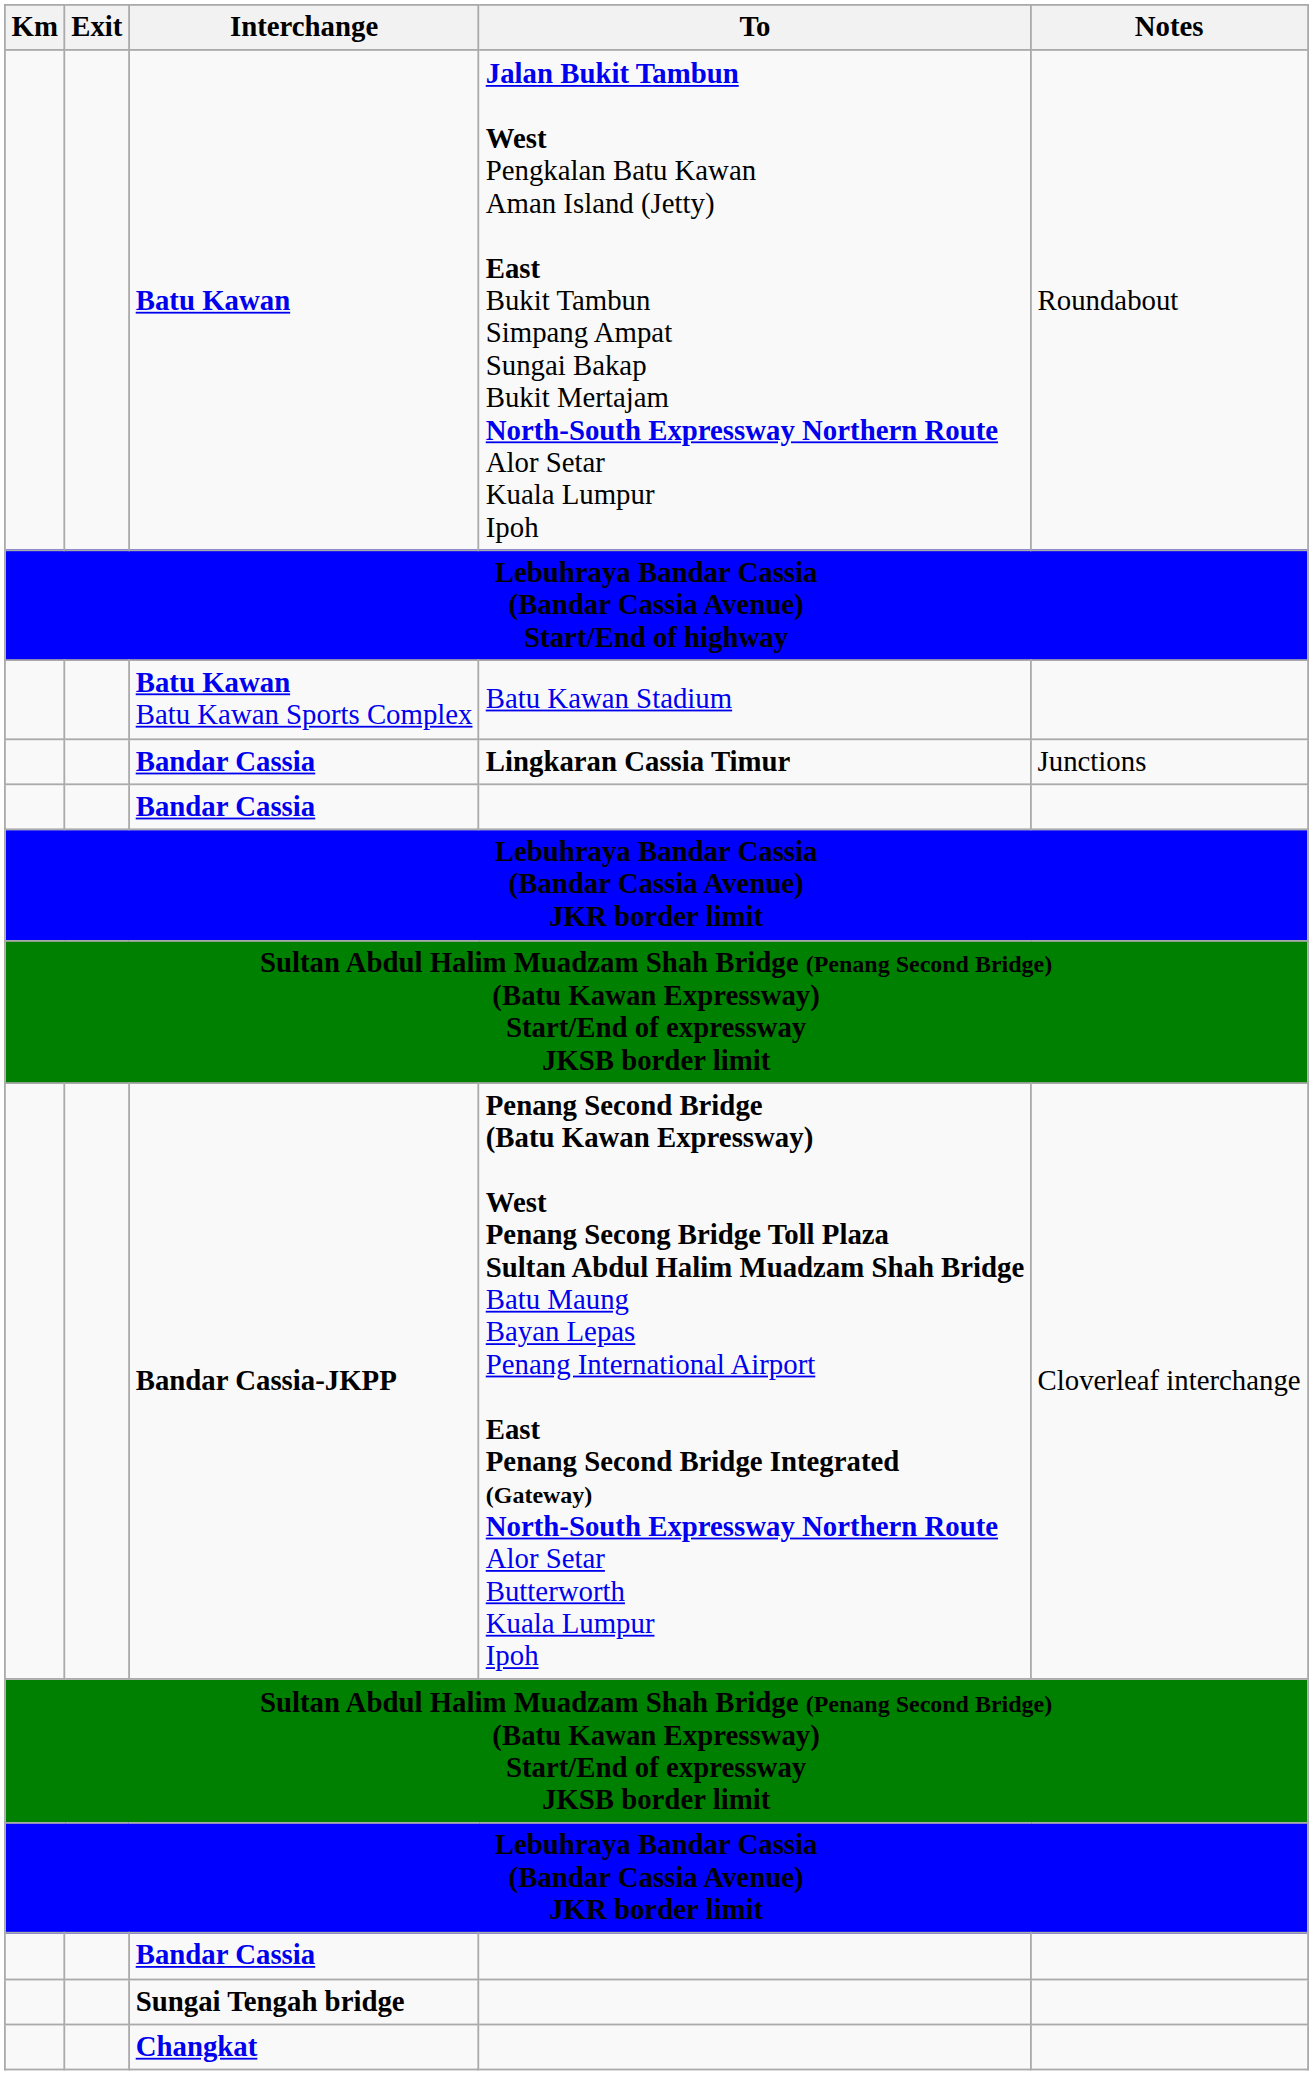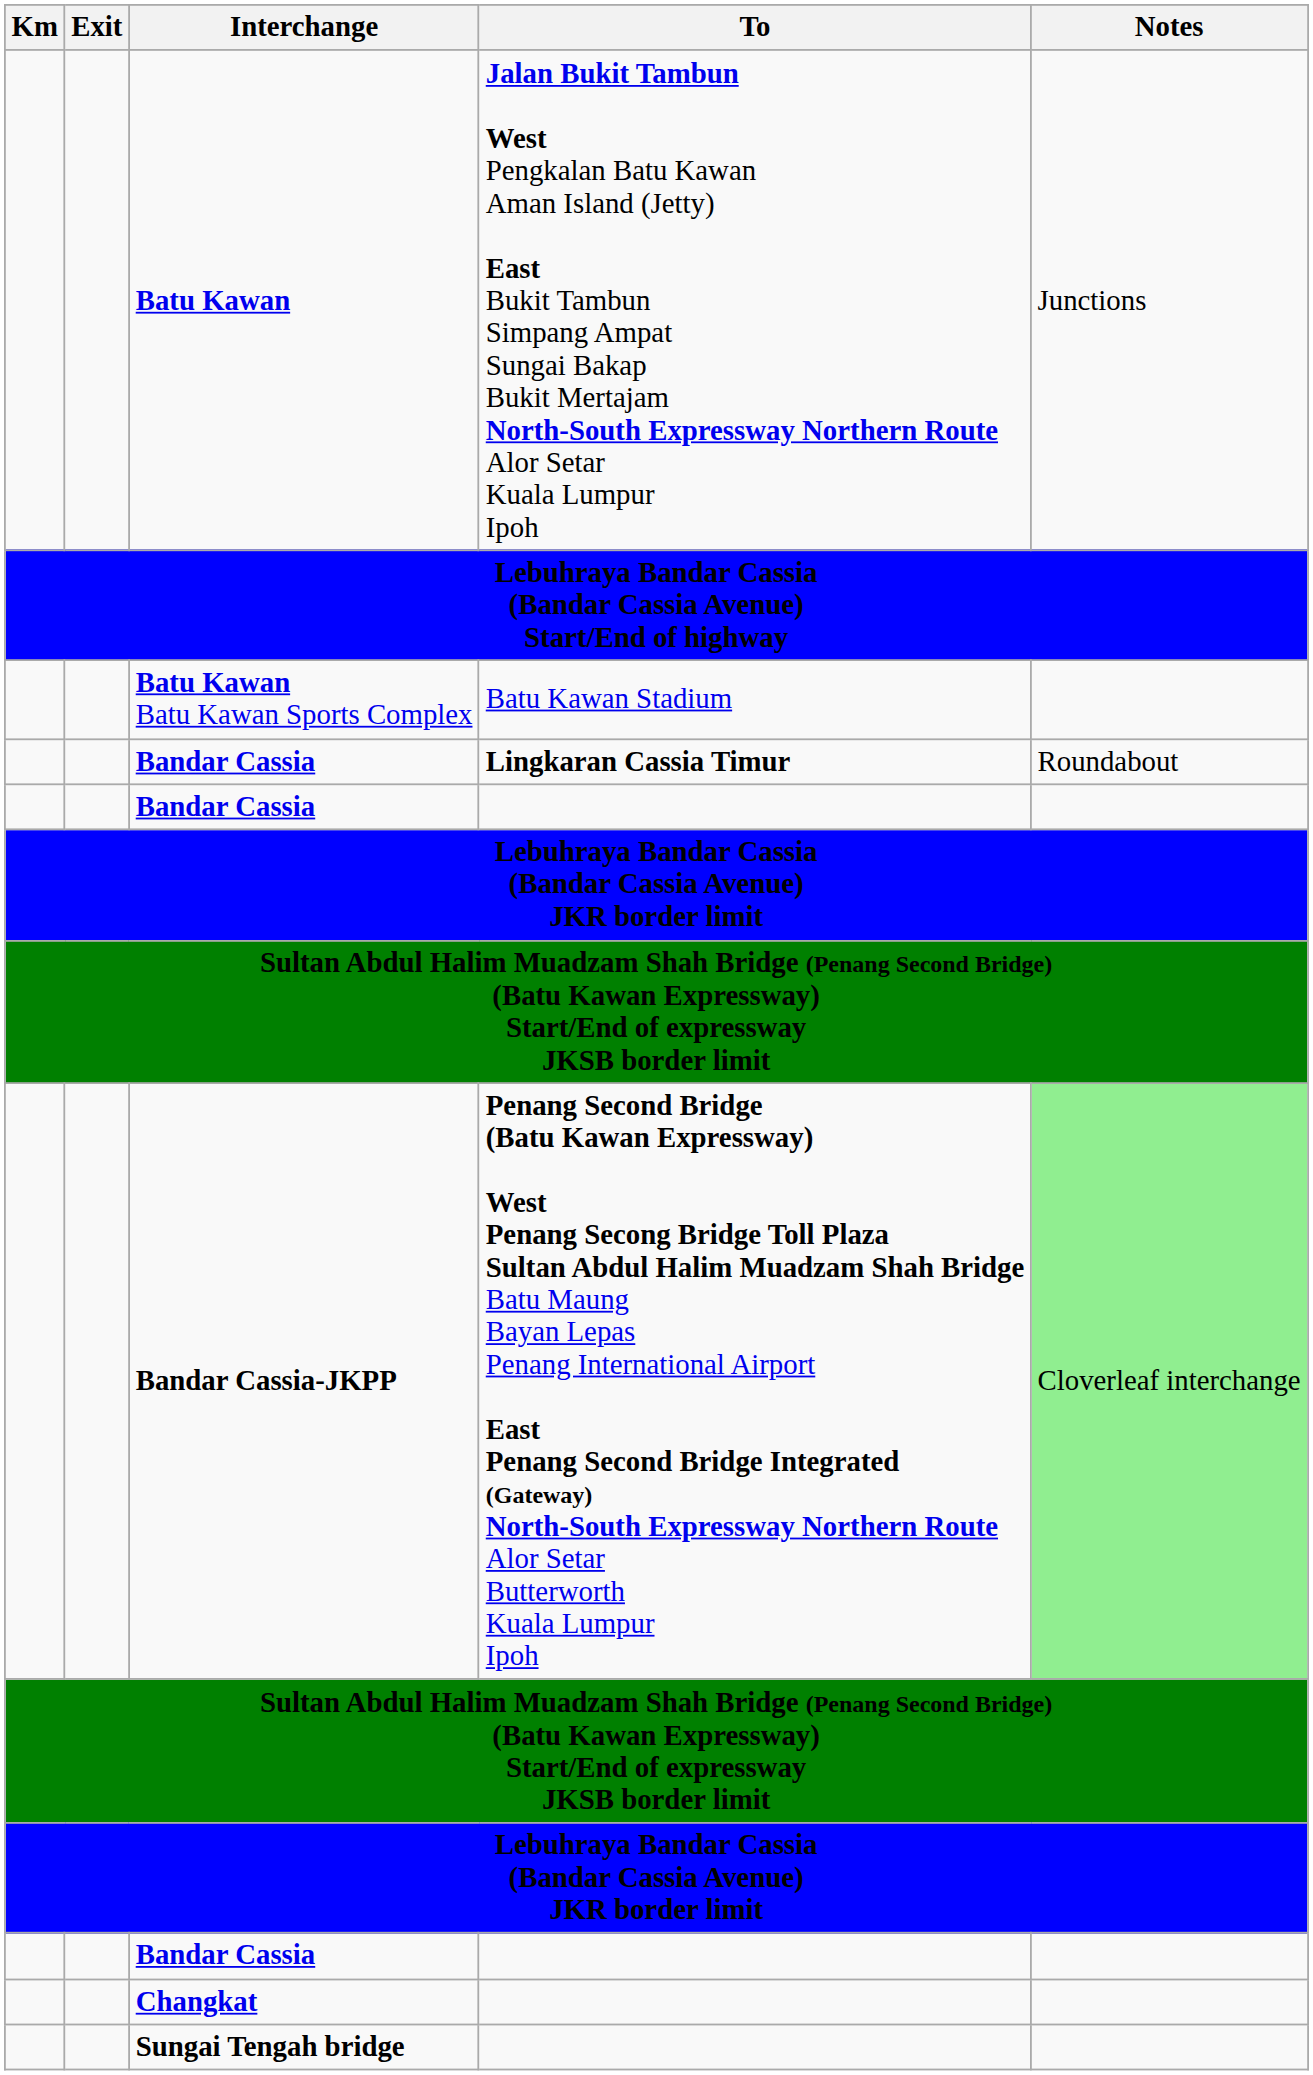 <table class=wikitable>
 <tr>
 <th>Km</th>
 <th>Exit</th>
 <th>Interchange</th>
 <th>To</th>
 <th>Notes</th>
 </tr>
 <tr>
 <td></td>
 <td></td>
 <td><strong><a href='#'>Batu Kawan</a></strong></td>
 <td> <strong><a href='#'>Jalan Bukit Tambun</a></strong><br><br><strong>West</strong><br> Pengkalan Batu Kawan<br> Aman Island (Jetty)<br><br><strong>East</strong><br> Bukit Tambun<br> Simpang Ampat<br> Sungai Bakap<br> Bukit Mertajam<br>  <strong><a href='#'>North-South Expressway Northern Route</a></strong><br>Alor Setar<br>Kuala Lumpur<br>Ipoh</td>
-<td>Roundabout</td>
+<td>Junctions</td>
 </tr>
 <tr>
 <td colspan="5" style="text-align:center" bgcolor="blue"><strong><span>Lebuhraya Bandar Cassia<br>(Bandar Cassia Avenue)<br>Start/End of highway</span></strong></td>
 </tr>
 <tr>
 <td></td>
 <td></td>
 <td><strong><a href='#'>Batu Kawan</a></strong><br><a href='#'>Batu Kawan Sports Complex</a></td>
 <td><a href='#'>Batu Kawan Stadium</a></td>
 <td></td>
 </tr>
 <tr>
 <td></td>
 <td></td>
 <td><strong><a href='#'>Bandar Cassia</a></strong></td>
 <td><strong>Lingkaran Cassia Timur</strong></td>
-<td>Junctions</td>
+<td>Roundabout</td>
 </tr>
 <tr>
 <td></td>
 <td></td>
 <td><strong><a href='#'>Bandar Cassia</a></strong></td>
 <td></td>
 <td></td>
 </tr>
 <tr>
 <td colspan="5" style="text-align:center" bgcolor="blue"><strong><span>Lebuhraya Bandar Cassia<br>(Bandar Cassia Avenue)<br>JKR border limit</span></strong></td>
 </tr>
 <tr>
 <td colspan="5" style="text-align:center" bgcolor="green"><strong><span>  Sultan Abdul Halim Muadzam Shah Bridge <small>(Penang Second Bridge)</small><br>(Batu Kawan Expressway)<br>Start/End of expressway<br>JKSB border limit</span></strong></td>
 </tr>
 <tr>
 <td></td>
 <td></td>
 <td><strong>Bandar Cassia-JKPP</strong></td>
 <td> <strong>Penang Second Bridge</strong><br><strong>(Batu Kawan Expressway)</strong><br><br><strong>West</strong><br> <strong>Penang Secong Bridge Toll Plaza</strong><br> <strong>Sultan Abdul Halim Muadzam Shah Bridge</strong><br> <a href='#'>Batu Maung</a><br> <a href='#'>Bayan Lepas</a><br> <a href='#'>Penang International Airport</a> <br><br><strong>East</strong><br> <strong>Penang Second Bridge Integrated</strong><br><small><strong>(Gateway)</strong></small><br>  <strong><a href='#'>North-South Expressway Northern Route</a></strong><br>  <a href='#'>Alor Setar</a><br>  <a href='#'>Butterworth</a><br>  <a href='#'>Kuala Lumpur</a><br>  <a href='#'>Ipoh</a></td>
-<td>Cloverleaf interchange</td>
+<td style="background: lightgreen;">Cloverleaf interchange</td>
 </tr>
 <tr>
 <td colspan="5" style="text-align:center" bgcolor="green"><strong><span> Sultan Abdul Halim Muadzam Shah Bridge <small>(Penang Second Bridge)</small><br>(Batu Kawan Expressway)<br>Start/End of expressway<br>JKSB border limit</span></strong></td>
 </tr>
 <tr>
 <td colspan="5" style="text-align:center" bgcolor="blue"><strong><span>Lebuhraya Bandar Cassia<br>(Bandar Cassia Avenue)<br>JKR border limit</span></strong></td>
 </tr>
 <tr>
 <td></td>
 <td></td>
 <td><strong><a href='#'>Bandar Cassia</a></strong></td>
 <td></td>
 <td></td>
 </tr>
 <tr>
 <td></td>
 <td></td>
-<td><strong>Sungai Tengah bridge</strong></td>
+<td><strong><a href='#'>Changkat</a></strong></td>
 <td></td>
 <td></td>
 </tr>
 <tr>
 <td></td>
 <td></td>
-<td><strong><a href='#'>Changkat</a></strong></td>
+<td><strong>Sungai Tengah bridge</strong></td>
 <td></td>
 <td></td>
 </tr>
 </table>
